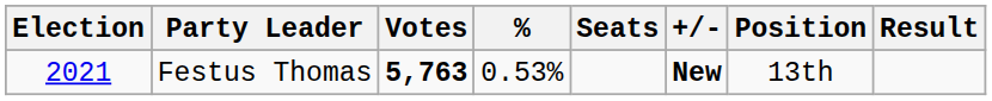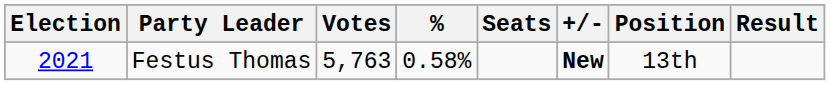 <table class=wikitable style=text-align:center>
 <tr>
 <th>Election</th>
 <th>Party Leader</th>
 <th>Votes</th>
 <th>%</th>
 <th>Seats</th>
 <th>+/-</th>
 <th>Position</th>
 <th>Result</th>
 </tr>
 <tr>
 <td><a href='#'>2021</a></td>
 <td>Festus Thomas</td>
-<td><strong>5,763</strong></td>
-<td>0.53%</td>
+<td>5,763</td>
+<td>0.58%</td>
 <td></td>
 <td><strong>New</strong></td>
 <td> 13th</td>
 <td></td>
 </tr>
 </table>
